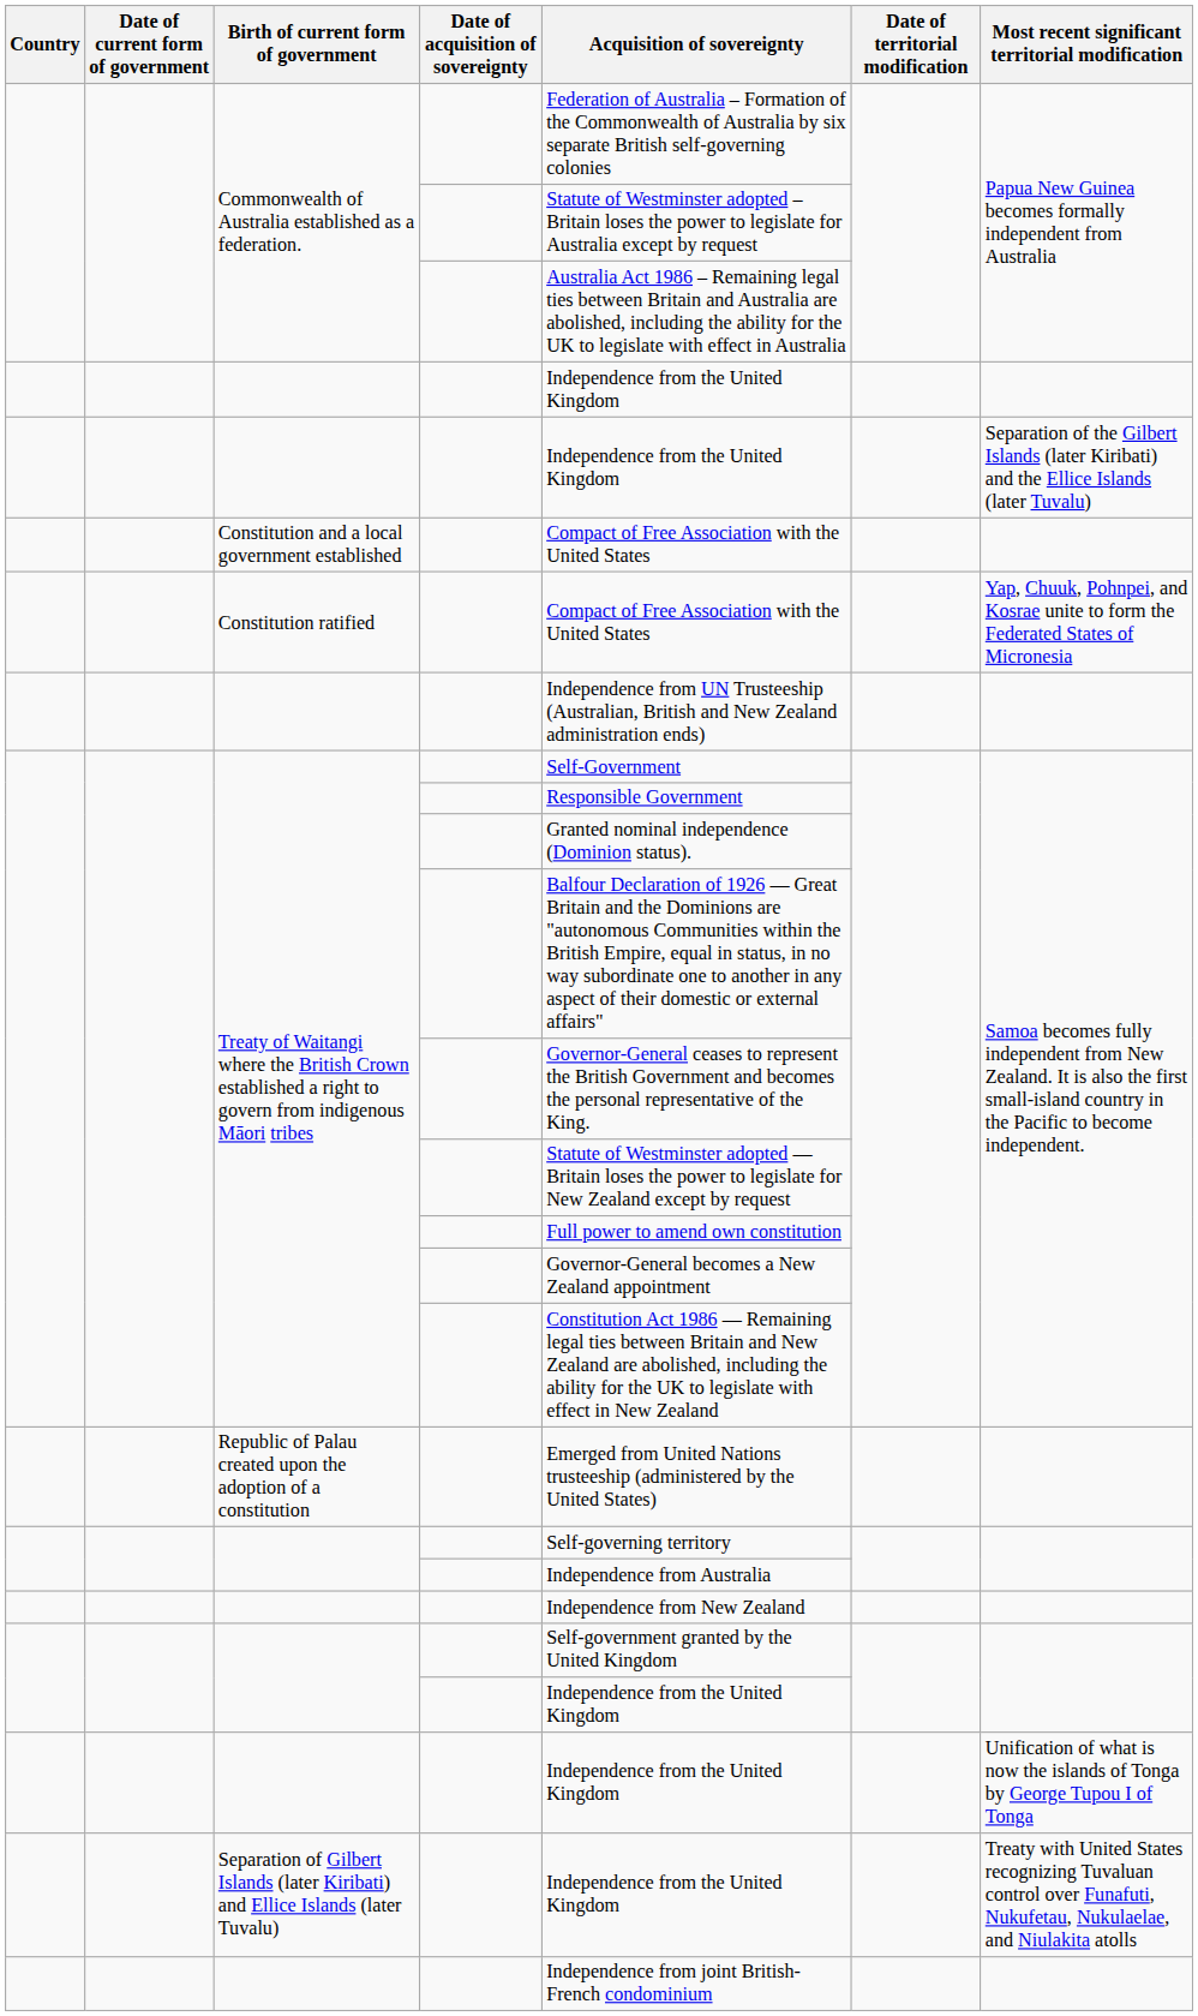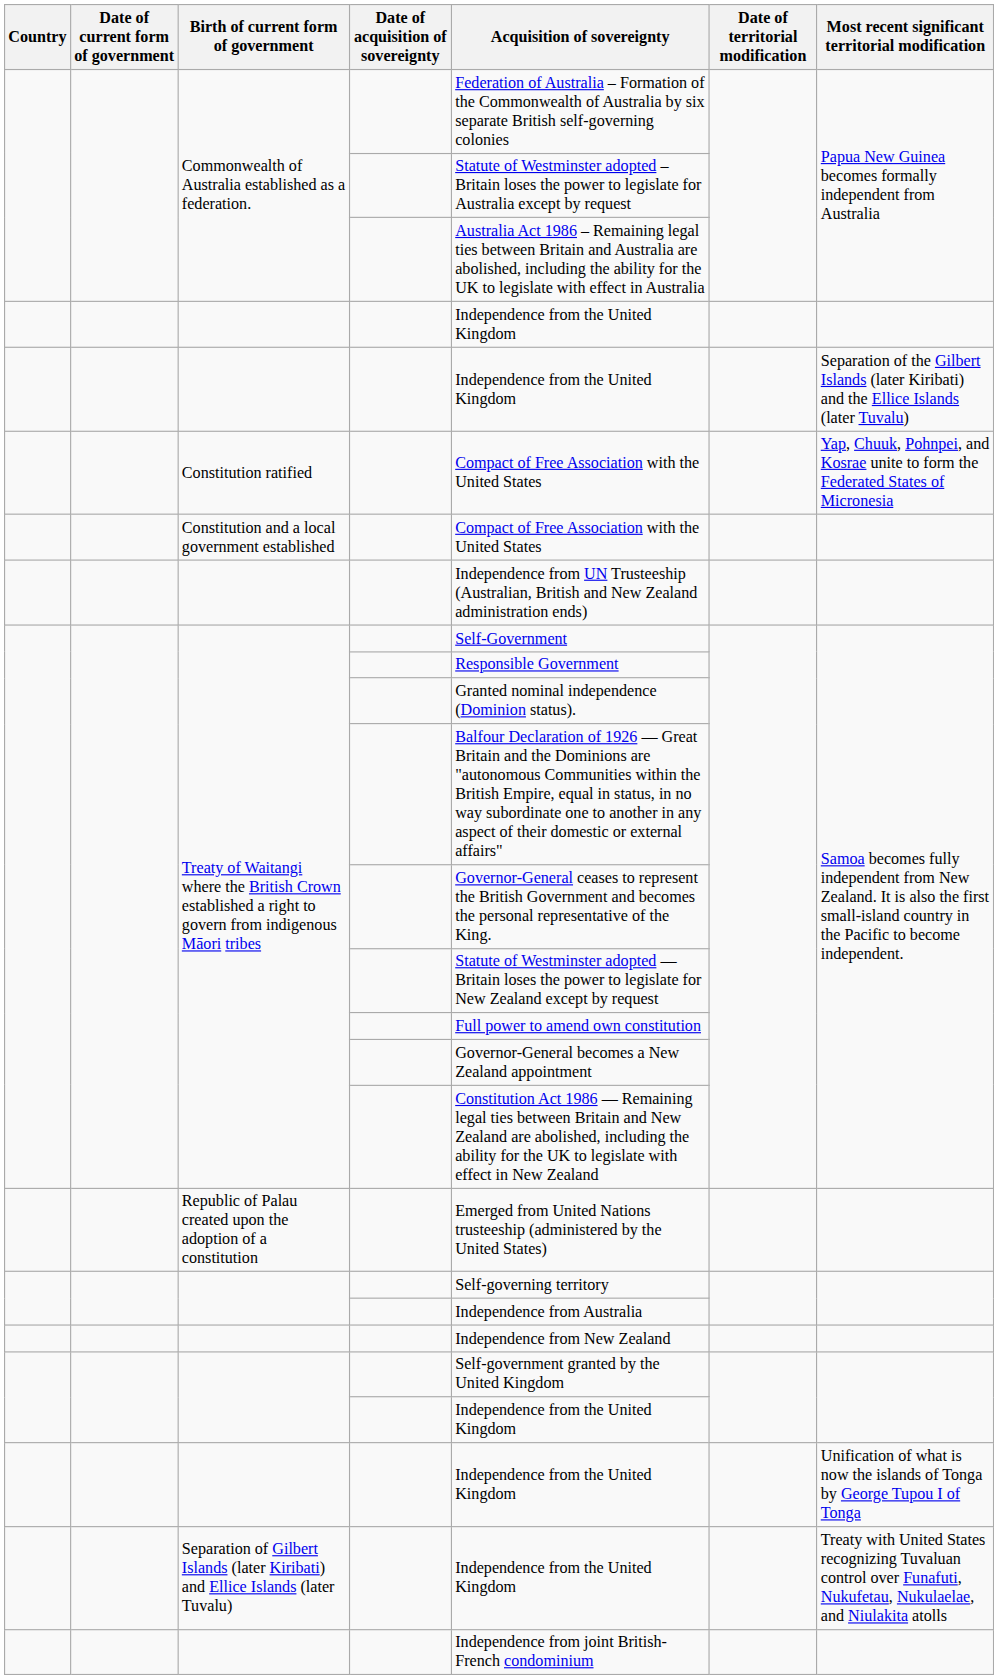 <table class="wikitable sortable" width="" style="margin:1em auto; font-size:90%; margin:auto">
 <tr>
 <th>Country</th>
 <th>Date of current form of government</th>
 <th>Birth of current form of government</th>
 <th>Date of acquisition of sovereignty</th>
 <th>Acquisition of sovereignty</th>
 <th>Date of territorial modification</th>
 <th>Most recent significant territorial modification</th>
 </tr>
 <tr>
 <td style="white-space:nowrap; text-align:left;" rowspan="3"><strong></strong></td>
 <td style="white-space:nowrap;" rowspan="3"></td>
 <td rowspan=3>Commonwealth of Australia established as a federation.</td>
 <td style="white-space:nowrap;"></td>
 <td><a href='#'>Federation of Australia</a> – Formation of the Commonwealth of Australia by six separate British self-governing colonies</td>
 <td style="white-space:nowrap;" rowspan="3"></td>
 <td rowspan=3><a href='#'>Papua New Guinea</a> becomes formally independent from Australia</td>
 </tr>
 <tr>
 <td style="white-space:nowrap;"></td>
 <td><a href='#'>Statute of Westminster adopted</a> – Britain loses the power to legislate for Australia except by request</td>
 </tr>
 <tr>
 <td style="white-space:nowrap;"></td>
 <td><a href='#'>Australia Act 1986</a> – Remaining legal ties between Britain and Australia are abolished, including the ability for the UK to legislate with effect in Australia</td>
 </tr>
 <tr>
 <td style="white-space:nowrap; text-align:left;"><strong></strong></td>
 <td> </td>
 <td> </td>
 <td style="white-space:nowrap;"></td>
 <td>Independence from the United Kingdom</td>
 <td> </td>
 <td> </td>
 </tr>
 <tr>
 <td style="white-space:nowrap; text-align:left;"><strong></strong></td>
 <td> </td>
 <td> </td>
 <td style="white-space:nowrap;"></td>
 <td>Independence from the United Kingdom</td>
 <td style="white-space:nowrap;"></td>
 <td>Separation of the <a href='#'>Gilbert Islands</a> (later Kiribati) and the <a href='#'>Ellice Islands</a> (later <a href='#'>Tuvalu</a>)</td>
 </tr>
 <tr>
 <td style="white-space:nowrap; text-align:left;"><strong></strong></td>
 <td style="white-space:nowrap;"></td>
+<td>Constitution ratified</td>
+<td style="white-space:nowrap;"></td>
+<td><a href='#'>Compact of Free Association</a> with the United States</td>
+<td style="white-space:nowrap;"></td>
+<td><a href='#'>Yap</a>, <a href='#'>Chuuk</a>, <a href='#'>Pohnpei</a>, and <a href='#'>Kosrae</a> unite to form the <a href='#'>Federated States of Micronesia</a></td>
+</tr>
+<tr>
+<td style="white-space:nowrap; text-align:left;"><strong></strong></td>
+<td style="white-space:nowrap;"></td>
 <td>Constitution and a local government established</td>
 <td style="white-space:nowrap;"></td>
 <td><a href='#'>Compact of Free Association</a> with the United States</td>
 <td> </td>
 <td> </td>
-</tr>
-<tr>
-<td style="white-space:nowrap; text-align:left;"><strong></strong></td>
-<td style="white-space:nowrap;"></td>
-<td>Constitution ratified</td>
-<td style="white-space:nowrap;"></td>
-<td><a href='#'>Compact of Free Association</a> with the United States</td>
-<td style="white-space:nowrap;"></td>
-<td><a href='#'>Yap</a>, <a href='#'>Chuuk</a>, <a href='#'>Pohnpei</a>, and <a href='#'>Kosrae</a> unite to form the <a href='#'>Federated States of Micronesia</a></td>
 </tr>
 <tr>
 <td style="white-space:nowrap; text-align:left;"><strong></strong></td>
 <td> </td>
 <td> </td>
 <td style="white-space:nowrap;"></td>
 <td>Independence from <a href='#'>UN</a> Trusteeship (Australian, British and New Zealand administration ends)</td>
 <td> </td>
 <td> </td>
 </tr>
 <tr>
 <td style="white-space:nowrap; text-align:left;" rowspan="9"><strong></strong></td>
 <td style="white-space:nowrap;" rowspan="9"></td>
 <td rowspan=9><a href='#'>Treaty of Waitangi</a> where the <a href='#'>British Crown</a> established a right to govern from indigenous <a href='#'>Māori</a> <a href='#'>tribes</a></td>
 <td></td>
 <td><a href='#'>Self-Government</a></td>
 <td style="white-space:nowrap;" rowspan="9"></td>
 <td rowspan=9><a href='#'>Samoa</a> becomes fully independent from New Zealand. It is also the first small-island country in the Pacific to become independent.</td>
 </tr>
 <tr>
 <td></td>
 <td><a href='#'>Responsible Government</a></td>
 </tr>
 <tr>
 <td></td>
 <td>Granted nominal independence (<a href='#'>Dominion</a> status).</td>
 </tr>
 <tr>
 <td></td>
 <td><a href='#'>Balfour Declaration of 1926</a> — Great Britain and the Dominions are "autonomous Communities within the British Empire, equal in status, in no way subordinate one to another in any aspect of their domestic or external affairs"</td>
 </tr>
 <tr>
 <td></td>
 <td><a href='#'>Governor-General</a> ceases to represent the British Government and becomes the personal representative of the King.</td>
 </tr>
 <tr>
 <td></td>
 <td><a href='#'>Statute of Westminster adopted</a> — Britain loses the power to legislate for New Zealand except by request</td>
 </tr>
 <tr>
 <td></td>
 <td><a href='#'>Full power to amend own constitution</a></td>
 </tr>
 <tr>
 <td></td>
 <td>Governor-General becomes a New Zealand appointment</td>
 </tr>
 <tr>
 <td></td>
 <td><a href='#'>Constitution Act 1986</a> — Remaining legal ties between Britain and New Zealand are abolished, including the ability for the UK to legislate with effect in New Zealand</td>
 </tr>
 <tr>
 <td style="white-space:nowrap; text-align:left;"><strong></strong></td>
 <td style="white-space:nowrap;"></td>
 <td>Republic of Palau created upon the adoption of a constitution</td>
 <td style="white-space:nowrap;"></td>
 <td>Emerged from United Nations trusteeship (administered by the United States)</td>
 <td> </td>
 <td> </td>
 </tr>
 <tr>
 <td style="white-space:nowrap; text-align:left;" rowspan="2"><strong></strong></td>
 <td rowspan=2> </td>
 <td rowspan=2> </td>
 <td style="white-space:nowrap;"></td>
 <td>Self-governing territory</td>
 <td rowspan=2> </td>
 <td rowspan=2> </td>
 </tr>
 <tr>
 <td style="white-space:nowrap;"></td>
 <td>Independence from Australia</td>
 </tr>
 <tr>
 <td style="white-space:nowrap; text-align:left;"><strong></strong></td>
 <td> </td>
 <td> </td>
 <td style="white-space:nowrap;"></td>
 <td>Independence from New Zealand</td>
 <td> </td>
 <td> </td>
 </tr>
 <tr>
 <td style="white-space:nowrap; text-align:left;" rowspan="2"><strong></strong></td>
 <td rowspan=2> </td>
 <td rowspan=2> </td>
 <td style="white-space:nowrap;"></td>
 <td>Self-government granted by the United Kingdom</td>
 <td rowspan=2> </td>
 <td rowspan=2> </td>
 </tr>
 <tr>
 <td style="white-space:nowrap;"></td>
 <td>Independence from the United Kingdom</td>
 </tr>
 <tr>
 <td style="white-space:nowrap; text-align:left;"><strong></strong></td>
 <td> </td>
 <td> </td>
 <td style="white-space:nowrap;"></td>
 <td>Independence from the United Kingdom</td>
 <td style="white-space:nowrap;"></td>
 <td>Unification of what is now the islands of Tonga by <a href='#'>George Tupou I of Tonga</a></td>
 </tr>
 <tr>
 <td style="white-space:nowrap; text-align:left;"><strong></strong></td>
 <td style="white-space:nowrap;"></td>
 <td>Separation of <a href='#'>Gilbert Islands</a> (later <a href='#'>Kiribati</a>) and <a href='#'>Ellice Islands</a> (later Tuvalu)</td>
 <td style="white-space:nowrap;"></td>
 <td>Independence from the United Kingdom</td>
 <td style="white-space:nowrap;"></td>
 <td>Treaty with United States recognizing Tuvaluan control over <a href='#'>Funafuti</a>, <a href='#'>Nukufetau</a>, <a href='#'>Nukulaelae</a>, and <a href='#'>Niulakita</a> atolls</td>
 </tr>
 <tr>
 <td style="white-space:nowrap; text-align:left;"><strong></strong></td>
 <td> </td>
 <td> </td>
 <td style="white-space:nowrap;"></td>
 <td>Independence from joint British-French <a href='#'>condominium</a></td>
 <td> </td>
 <td> </td>
 </tr>
 </table>
